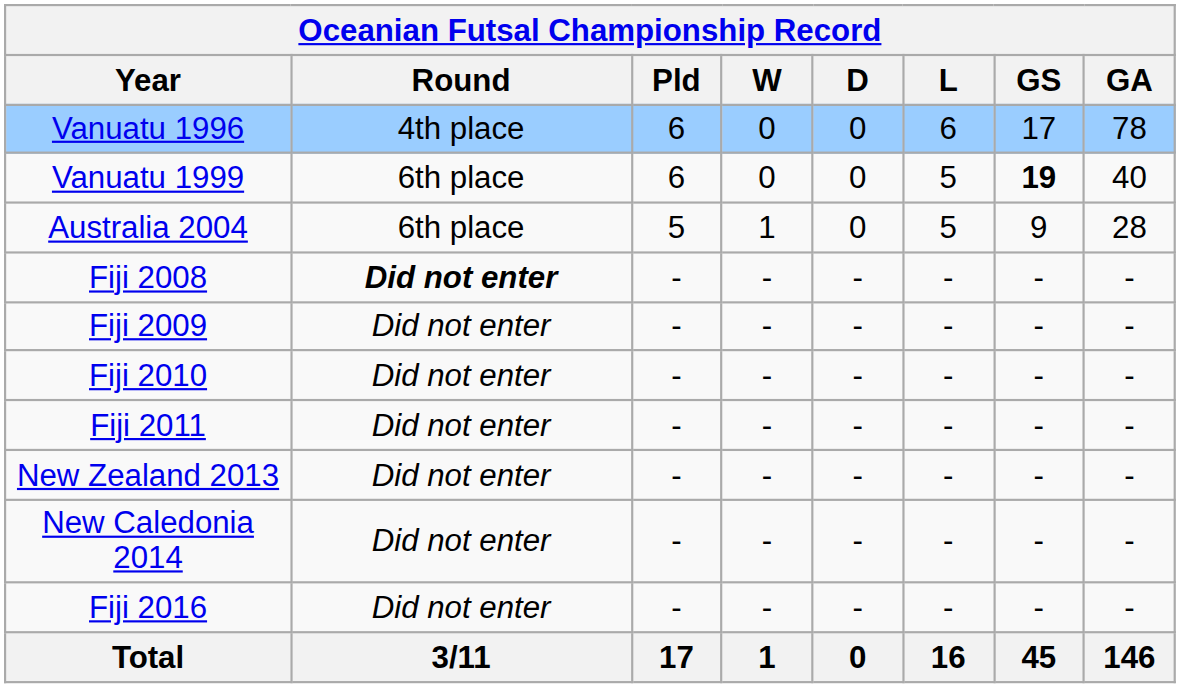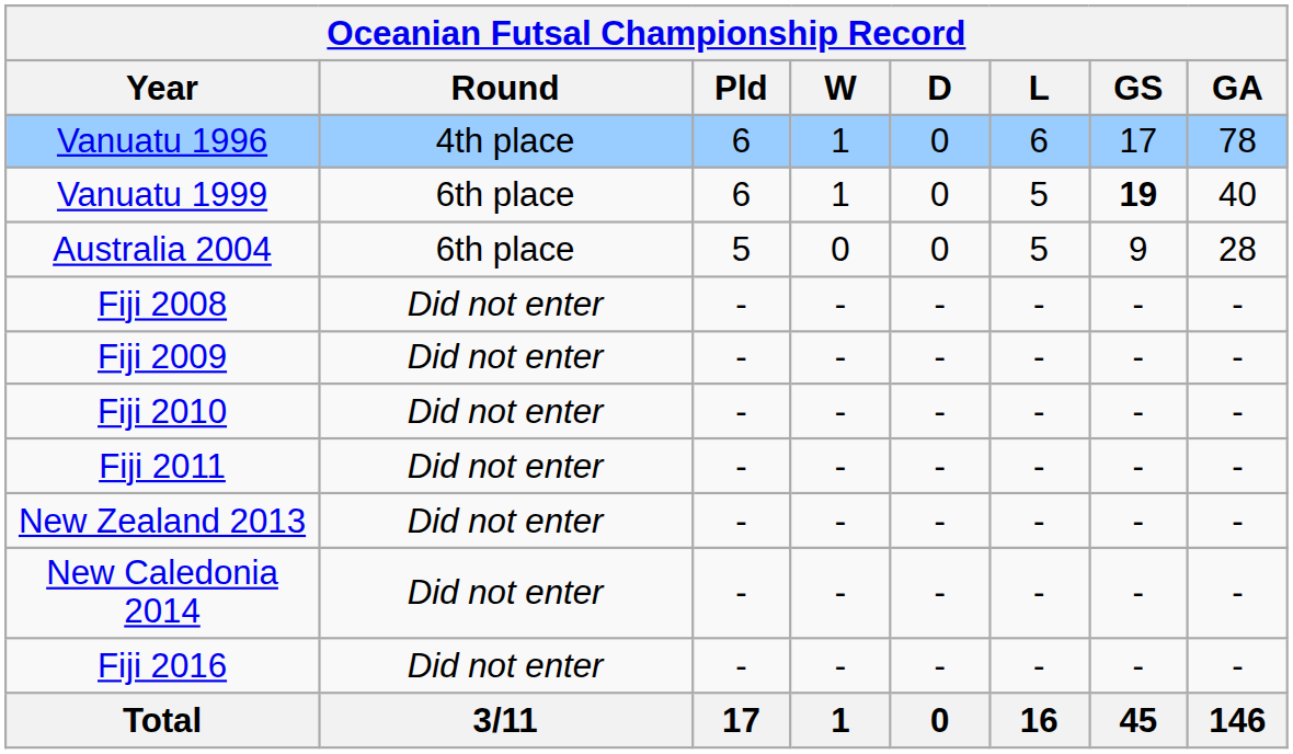 <table class="wikitable" style="text-align: center;font-size:90%;">
 <tr>
 <th colspan=8><a href='#'>Oceanian Futsal Championship Record</a></th>
 </tr>
 <tr>
 <th width=125>Year</th>
 <th width=150>Round</th>
 <th width=35>Pld</th>
 <th width=35>W</th>
 <th width=35>D</th>
 <th width=35>L</th>
 <th width=35>GS</th>
 <th width=35>GA</th>
 </tr>
 <tr bgcolor=#9acdff>
 <td><a href='#'>Vanuatu 1996</a></td>
 <td>4th place</td>
 <td>6</td>
-<td>0</td>
+<td>1</td>
 <td>0</td>
 <td>6</td>
 <td>17</td>
 <td>78</td>
 </tr>
 <tr>
 <td><a href='#'>Vanuatu 1999</a></td>
 <td>6th place</td>
 <td>6</td>
-<td>0</td>
+<td>1</td>
 <td>0</td>
 <td>5</td>
 <td><strong>19</strong></td>
 <td>40</td>
 </tr>
 <tr>
 <td><a href='#'>Australia 2004</a></td>
 <td>6th place</td>
 <td>5</td>
-<td>1</td>
+<td>0</td>
 <td>0</td>
 <td>5</td>
 <td>9</td>
 <td>28</td>
 </tr>
 <tr>
 <td><a href='#'>Fiji 2008</a></td>
-<td><strong><em>Did not enter</em></strong></td>
+<td><em>Did not enter</em></td>
 <td>-</td>
 <td>-</td>
 <td>-</td>
 <td>-</td>
 <td>-</td>
 <td>-</td>
 </tr>
 <tr>
 <td><a href='#'>Fiji 2009</a></td>
 <td><em>Did not enter</em></td>
 <td>-</td>
 <td>-</td>
 <td>-</td>
 <td>-</td>
 <td>-</td>
 <td>-</td>
 </tr>
 <tr>
 <td><a href='#'>Fiji 2010</a></td>
 <td><em>Did not enter</em></td>
 <td>-</td>
 <td>-</td>
 <td>-</td>
 <td>-</td>
 <td>-</td>
 <td>-</td>
 </tr>
 <tr>
 <td><a href='#'>Fiji 2011</a></td>
 <td><em>Did not enter</em></td>
 <td>-</td>
 <td>-</td>
 <td>-</td>
 <td>-</td>
 <td>-</td>
 <td>-</td>
 </tr>
 <tr>
 <td><a href='#'>New Zealand 2013</a></td>
 <td><em>Did not enter</em></td>
 <td>-</td>
 <td>-</td>
 <td>-</td>
 <td>-</td>
 <td>-</td>
 <td>-</td>
 </tr>
 <tr>
 <td><a href='#'>New Caledonia 2014</a></td>
 <td><em>Did not enter</em></td>
 <td>-</td>
 <td>-</td>
 <td>-</td>
 <td>-</td>
 <td>-</td>
 <td>-</td>
 </tr>
 <tr>
 <td><a href='#'>Fiji 2016</a></td>
 <td><em>Did not enter</em></td>
 <td>-</td>
 <td>-</td>
 <td>-</td>
 <td>-</td>
 <td>-</td>
 <td>-</td>
 </tr>
 <tr>
 <th><strong>Total</strong></th>
 <th>3/11</th>
 <th>17</th>
 <th>1</th>
 <th>0</th>
 <th>16</th>
 <th>45</th>
 <th>146</th>
 </tr>
 </table>
